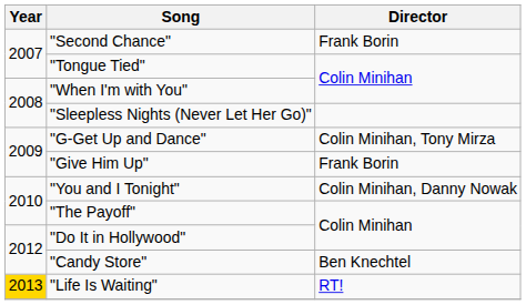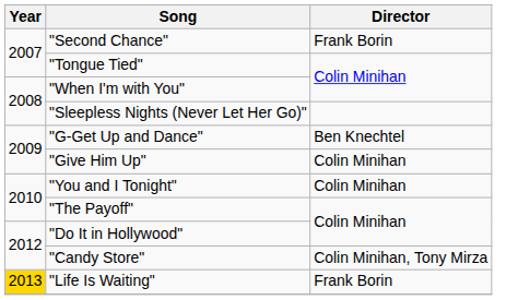 <table class="wikitable">
 <tr>
 <th>Year</th>
 <th>Song</th>
 <th>Director</th>
 </tr>
 <tr>
 <td rowspan="2">2007</td>
 <td>"Second Chance"</td>
 <td>Frank Borin</td>
 </tr>
 <tr>
 <td>"Tongue Tied"</td>
 <td rowspan="2"><a href='#'>Colin Minihan</a></td>
 </tr>
 <tr>
 <td rowspan="2">2008</td>
 <td>"When I'm with You"</td>
 </tr>
 <tr>
 <td>"Sleepless Nights (Never Let Her Go)"</td>
 <td></td>
 </tr>
 <tr>
 <td rowspan="2">2009</td>
 <td>"G-Get Up and Dance"</td>
-<td>Colin Minihan, Tony Mirza</td>
+<td>Ben Knechtel</td>
 </tr>
 <tr>
 <td>"Give Him Up"</td>
-<td>Frank Borin</td>
+<td>Colin Minihan</td>
 </tr>
 <tr>
 <td rowspan="2">2010</td>
 <td>"You and I Tonight"</td>
-<td>Colin Minihan, Danny Nowak</td>
+<td>Colin Minihan</td>
 </tr>
 <tr>
 <td>"The Payoff"</td>
 <td rowspan="2">Colin Minihan</td>
 </tr>
 <tr>
 <td rowspan="2">2012</td>
 <td>"Do It in Hollywood"</td>
 </tr>
 <tr>
 <td>"Candy Store"</td>
-<td>Ben Knechtel</td>
+<td>Colin Minihan, Tony Mirza</td>
 </tr>
 <tr>
 <td style="background: gold;">2013</td>
 <td>"Life Is Waiting"</td>
-<td><a href='#'>RT!</a></td>
+<td>Frank Borin</td>
 </tr>
 <tr>
 </tr>
 </table>
